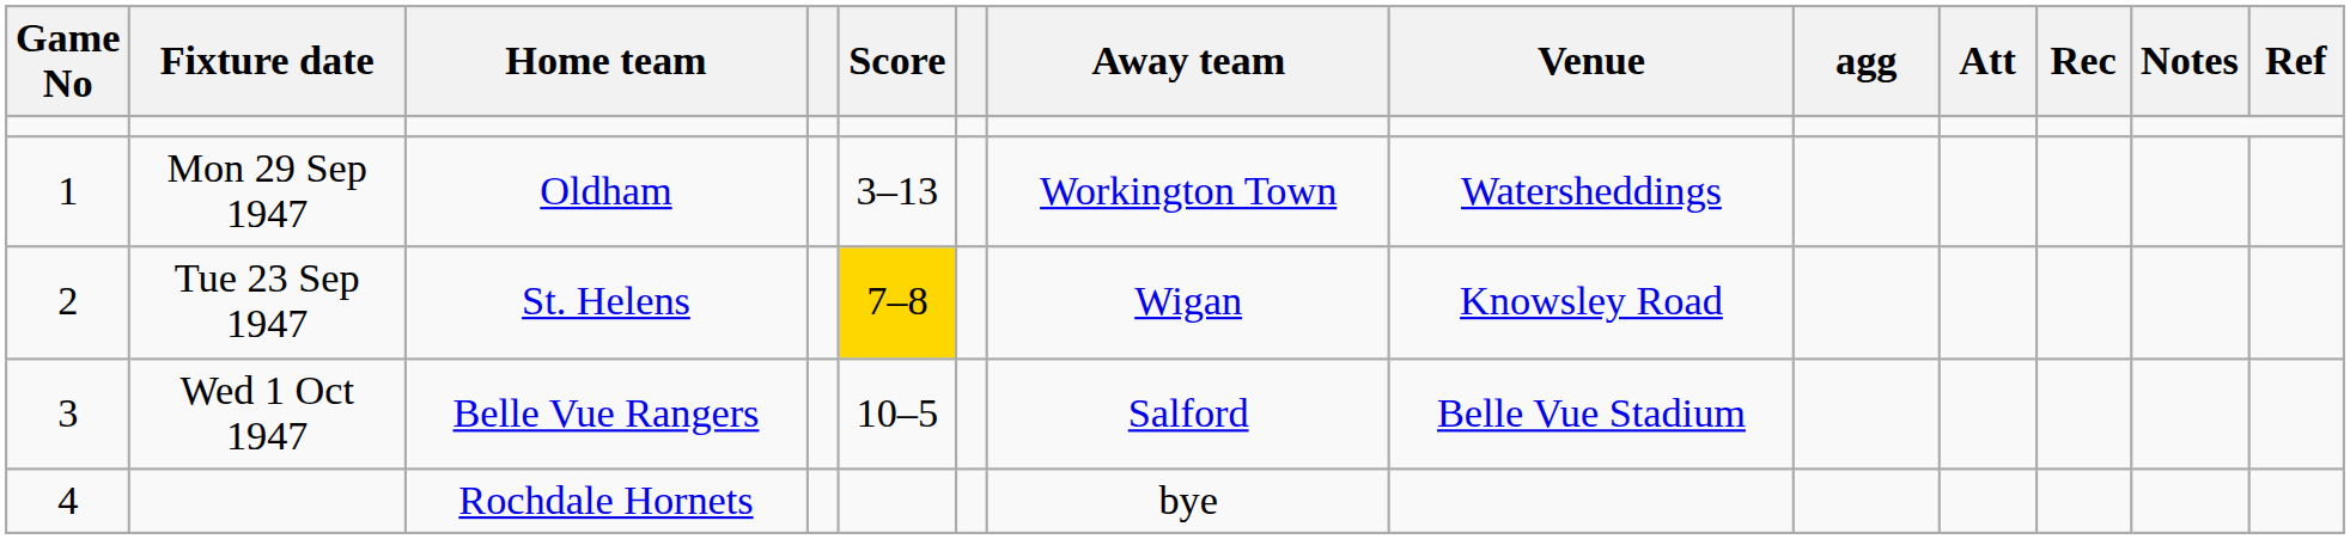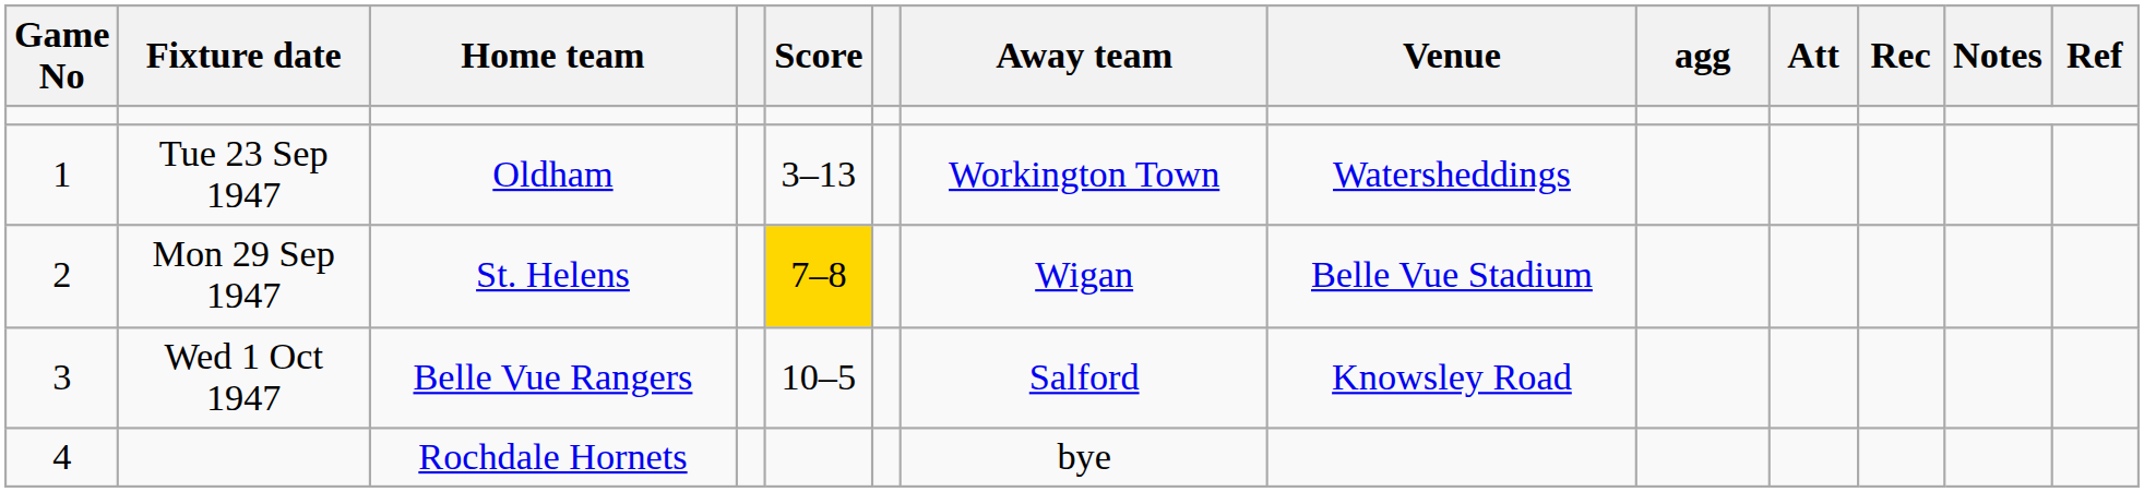 <table class="wikitable" style="text-align:center;">
 <tr>
 <th width=20 abbr="No">Game No</th>
 <th width=100 abbr="Date">Fixture date</th>
 <th width=150 abbr="Home team">Home team</th>
 <th width=5 abbr="space"></th>
 <th width=20 abbr="Score">Score</th>
 <th width=5 abbr="space"></th>
 <th width=150 abbr="Away team">Away team</th>
 <th width=150 abbr="Venue">Venue</th>
 <th width=50 abbr="agg">agg</th>
 <th width=30 abbr="Att">Att</th>
 <th width=30 abbr="Rec">Rec</th>
 <th width=20 abbr="Notes">Notes</th>
 <th width=30 abbr="Ref">Ref</th>
 </tr>
 <tr>
 <td></td>
 <td></td>
 <td></td>
 <td></td>
 <td></td>
 <td></td>
 <td></td>
 <td></td>
 <td></td>
 <td></td>
 <td></td>
 </tr>
 <tr>
 <td>1</td>
-<td>Mon 29 Sep 1947</td>
+<td>Tue 23 Sep 1947</td>
 <td><a href='#'>Oldham</a></td>
 <td></td>
 <td>3–13</td>
 <td></td>
 <td><a href='#'>Workington Town</a></td>
 <td><a href='#'>Watersheddings</a></td>
 <td></td>
 <td></td>
 <td></td>
 <td></td>
 <td></td>
 </tr>
 <tr>
 <td>2</td>
-<td>Tue 23 Sep 1947</td>
+<td>Mon 29 Sep 1947</td>
 <td><a href='#'>St. Helens</a></td>
 <td></td>
 <td style="background: gold;">7–8</td>
 <td></td>
 <td><a href='#'>Wigan</a></td>
-<td><a href='#'>Knowsley Road</a></td>
+<td><a href='#'>Belle Vue Stadium</a></td>
 <td></td>
 <td></td>
 <td></td>
 <td></td>
 <td></td>
 </tr>
 <tr>
 <td>3</td>
 <td>Wed 1 Oct 1947</td>
 <td><a href='#'>Belle Vue Rangers</a></td>
 <td></td>
 <td>10–5</td>
 <td></td>
 <td><a href='#'>Salford</a></td>
-<td><a href='#'>Belle Vue Stadium</a></td>
+<td><a href='#'>Knowsley Road</a></td>
 <td></td>
 <td></td>
 <td></td>
 <td></td>
 <td></td>
 </tr>
 <tr>
 <td>4</td>
 <td></td>
 <td><a href='#'>Rochdale Hornets</a></td>
 <td></td>
 <td></td>
 <td></td>
 <td>bye</td>
 <td></td>
 <td></td>
 <td></td>
 <td></td>
 <td></td>
 <td></td>
 </tr>
 </table>
